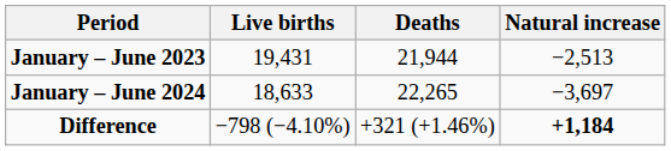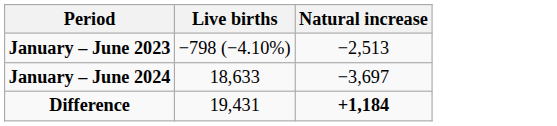 <table class="wikitable"  style="text-align:center;">
 <tr>
 <th>Period</th>
 <th>Live births</th>
-<th>Deaths</th>
 <th>Natural increase</th>
 </tr>
 <tr>
 <td><strong>January – June 2023</strong></td>
-<td>19,431</td>
-<td>21,944</td>
+<td> −798 (−4.10%)</td>
 <td>−2,513</td>
 </tr>
 <tr>
 <td><strong>January – June 2024</strong></td>
 <td>18,633</td>
-<td>22,265</td>
 <td>−3,697</td>
 </tr>
 <tr>
 <td><strong>Difference</strong></td>
-<td> −798 (−4.10%)</td>
-<td> +321 (+1.46%)</td>
+<td>19,431</td>
 <td><strong> +1,184</strong></td>
 </tr>
 </table>
